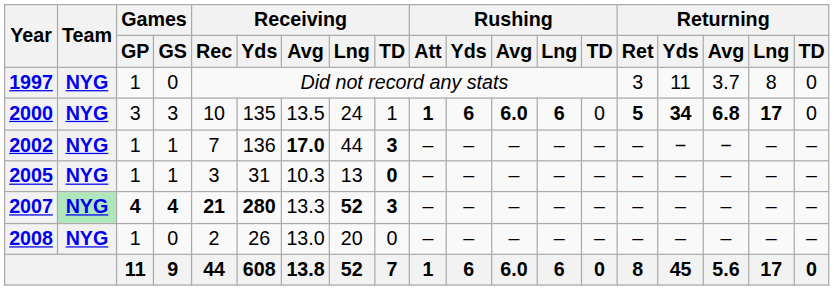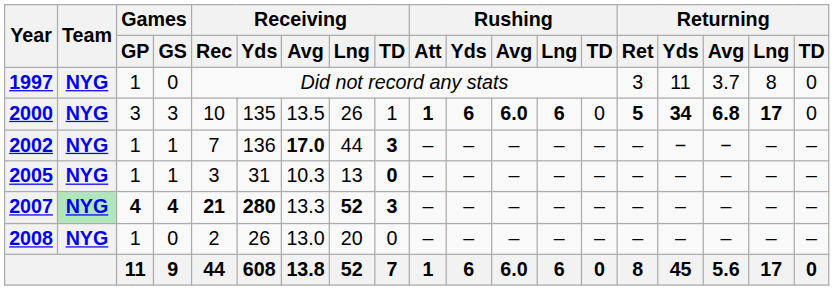 <table class="wikitable" style="text-align: center;">
 <tr>
 <th rowspan="2">Year</th>
 <th rowspan="2">Team</th>
 <th colspan="2">Games</th>
 <th colspan="5">Receiving</th>
 <th colspan="5">Rushing</th>
 <th colspan="5">Returning</th>
 </tr>
 <tr>
 <th>GP</th>
 <th>GS</th>
 <th>Rec</th>
 <th>Yds</th>
 <th>Avg</th>
 <th>Lng</th>
 <th>TD</th>
 <th>Att</th>
 <th>Yds</th>
 <th>Avg</th>
 <th>Lng</th>
 <th>TD</th>
 <th>Ret</th>
 <th>Yds</th>
 <th>Avg</th>
 <th>Lng</th>
 <th>TD</th>
 </tr>
 <tr>
 <th><a href='#'>1997</a></th>
 <th><a href='#'>NYG</a></th>
 <td>1</td>
 <td>0</td>
 <td colspan="10"><em>Did not record any stats</em></td>
 <td>3</td>
 <td>11</td>
 <td>3.7</td>
 <td>8</td>
 <td>0</td>
 </tr>
 <tr>
 <th><a href='#'>2000</a></th>
 <th><a href='#'>NYG</a></th>
 <td>3</td>
 <td>3</td>
 <td>10</td>
 <td>135</td>
 <td>13.5</td>
-<td>24</td>
+<td>26</td>
 <td>1</td>
 <td><strong>1</strong></td>
 <td><strong>6</strong></td>
 <td><strong>6.0</strong></td>
 <td><strong>6</strong></td>
 <td>0</td>
 <td><strong>5</strong></td>
 <td><strong>34</strong></td>
 <td><strong>6.8</strong></td>
 <td><strong>17</strong></td>
 <td>0</td>
 </tr>
 <tr>
 <th><a href='#'>2002</a></th>
 <th><a href='#'>NYG</a></th>
 <td>1</td>
 <td>1</td>
 <td>7</td>
 <td>136</td>
 <td><strong>17.0</strong></td>
 <td>44</td>
 <td><strong>3</strong></td>
 <td>–</td>
 <td>–</td>
 <td>–</td>
 <td>–</td>
 <td>–</td>
 <td>–</td>
 <td>−</td>
 <td>−</td>
 <td>–</td>
 <td>–</td>
 </tr>
 <tr>
 <th><a href='#'>2005</a></th>
 <th><a href='#'>NYG</a></th>
 <td>1</td>
 <td>1</td>
 <td>3</td>
 <td>31</td>
 <td>10.3</td>
 <td>13</td>
 <td><strong>0</strong></td>
 <td>–</td>
 <td>–</td>
 <td>–</td>
 <td>–</td>
 <td>–</td>
 <td>–</td>
 <td>–</td>
 <td>–</td>
 <td>–</td>
 <td>–</td>
 </tr>
 <tr>
 <th><a href='#'>2007</a></th>
 <th style="background:#afe6ba;"><a href='#'>NYG</a></th>
 <td><strong>4</strong></td>
 <td><strong>4</strong></td>
 <td><strong>21</strong></td>
 <td><strong>280</strong></td>
 <td>13.3</td>
 <td><strong>52</strong></td>
 <td><strong>3</strong></td>
 <td>–</td>
 <td>–</td>
 <td>–</td>
 <td>–</td>
 <td>–</td>
 <td>–</td>
 <td>–</td>
 <td>–</td>
 <td>–</td>
 <td>–</td>
 </tr>
 <tr>
 <th><a href='#'>2008</a></th>
 <th><a href='#'>NYG</a></th>
 <td>1</td>
 <td>0</td>
 <td>2</td>
 <td>26</td>
 <td>13.0</td>
 <td>20</td>
 <td>0</td>
 <td>–</td>
 <td>–</td>
 <td>–</td>
 <td>–</td>
 <td>–</td>
 <td>–</td>
 <td>–</td>
 <td>–</td>
 <td>–</td>
 <td>–</td>
 </tr>
 <tr>
 <th colspan="2"></th>
 <th>11</th>
 <th>9</th>
 <th>44</th>
 <th>608</th>
 <th>13.8</th>
 <th>52</th>
 <th>7</th>
 <th>1</th>
 <th>6</th>
 <th>6.0</th>
 <th>6</th>
 <th>0</th>
 <th>8</th>
 <th>45</th>
 <th>5.6</th>
 <th>17</th>
 <th>0</th>
 </tr>
 </table>
